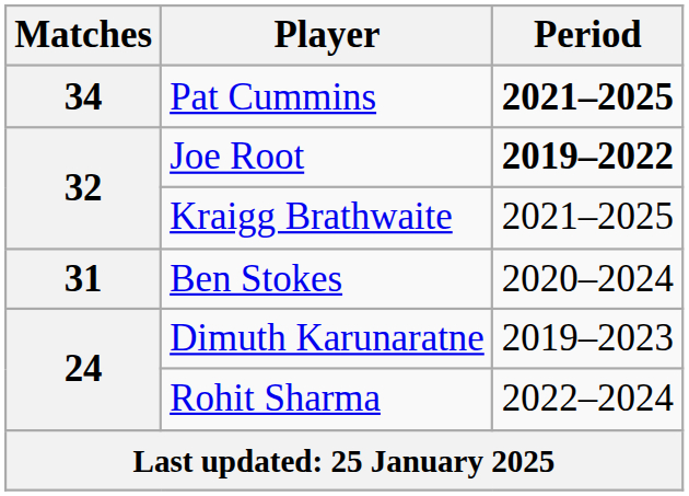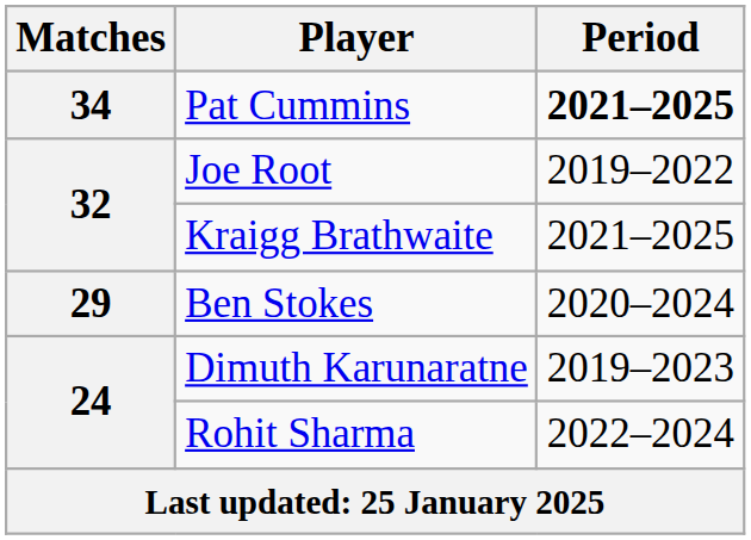 <table class="wikitable sortable">
 <tr>
 <th>Matches</th>
 <th>Player</th>
 <th>Period</th>
 </tr>
 <tr>
 <th>34</th>
 <td> <a href='#'>Pat Cummins</a></td>
 <td><strong>2021–2025</strong></td>
 </tr>
 <tr>
 <th rowspan=2>32</th>
 <td> <a href='#'>Joe Root</a></td>
-<td><strong>2019–2022</strong></td>
+<td>2019–2022</td>
 </tr>
 <tr>
 <td> <a href='#'>Kraigg Brathwaite</a></td>
 <td>2021–2025</td>
 </tr>
 <tr>
-<th>31</th>
+<th>29</th>
 <td> <a href='#'>Ben Stokes</a></td>
 <td>2020–2024</td>
 </tr>
 <tr>
 <th rowspan=2>24</th>
 <td> <a href='#'>Dimuth Karunaratne</a></td>
 <td>2019–2023</td>
 </tr>
 <tr>
 <td> <a href='#'>Rohit Sharma</a></td>
 <td>2022–2024</td>
 </tr>
 <tr>
 <th colspan="5"><small>Last updated: 25 January 2025</small></th>
 </tr>
 </table>
